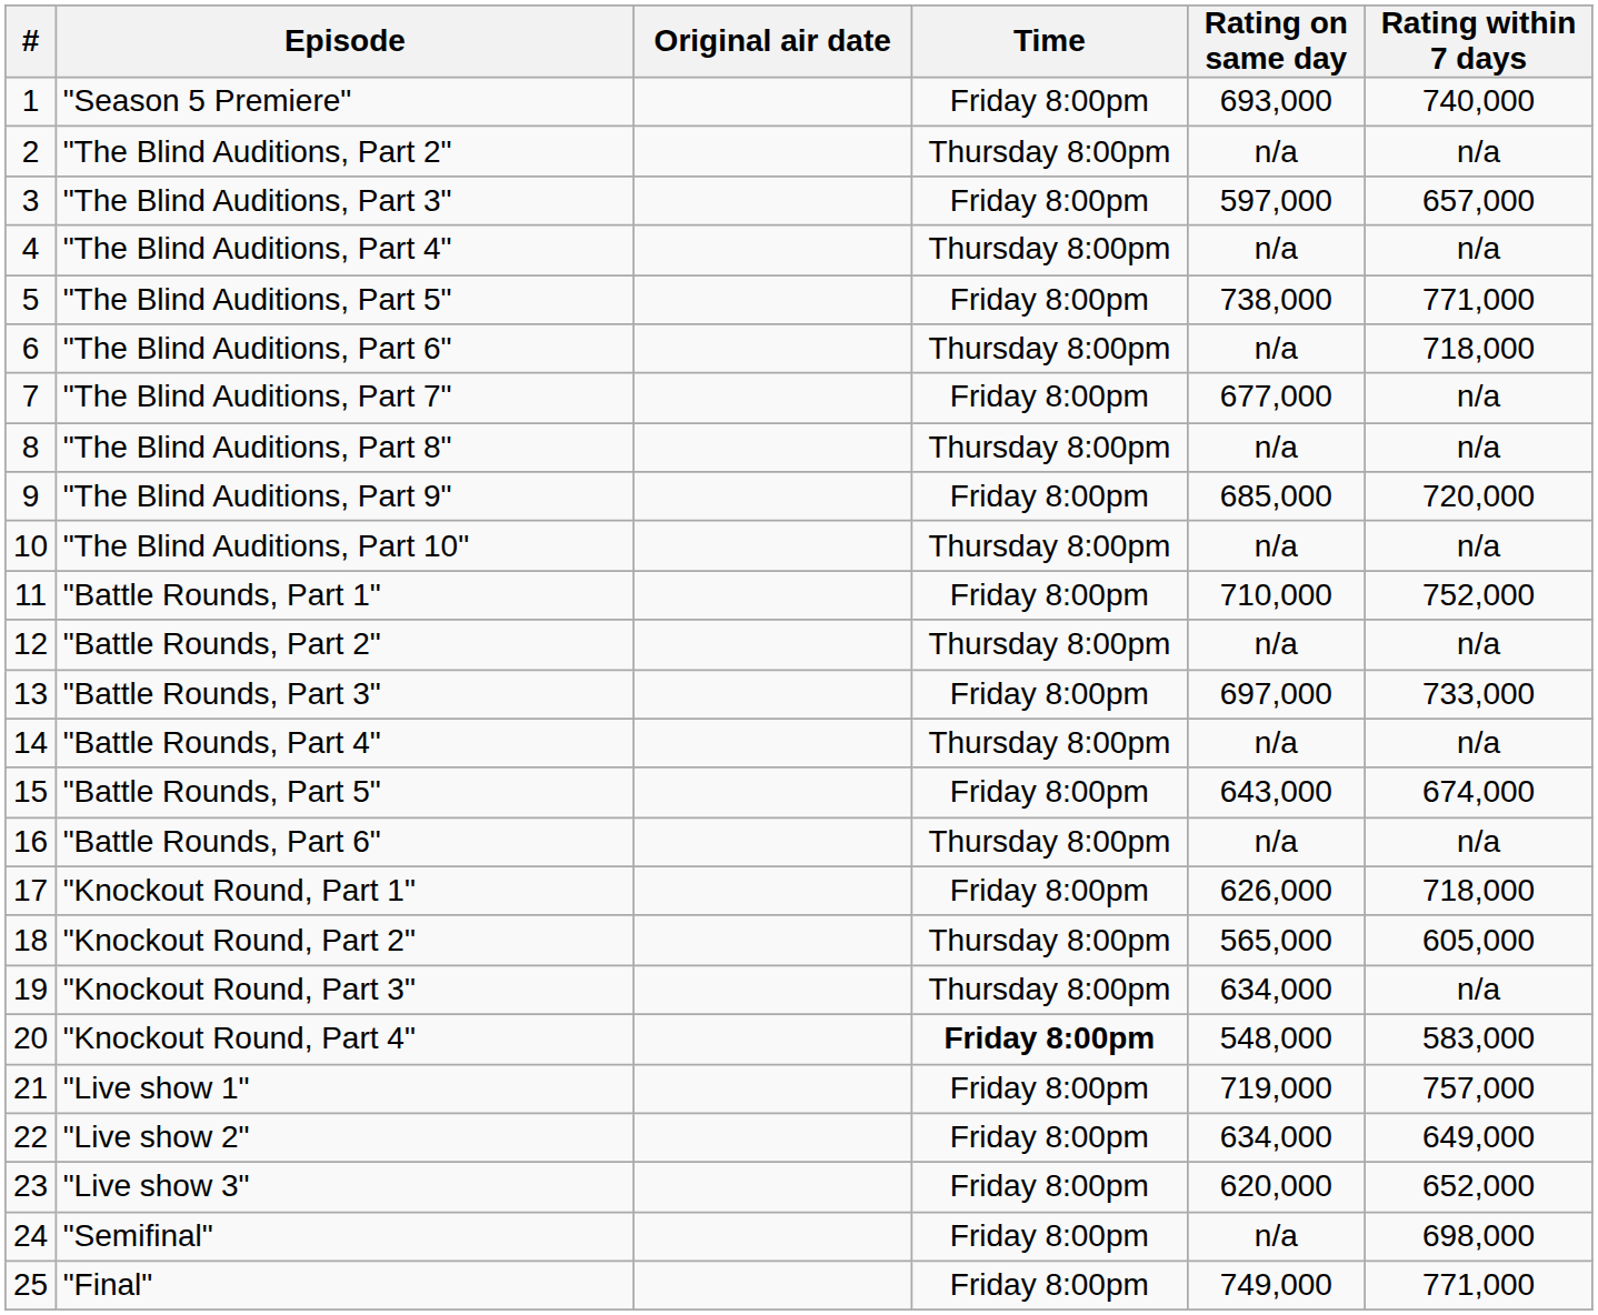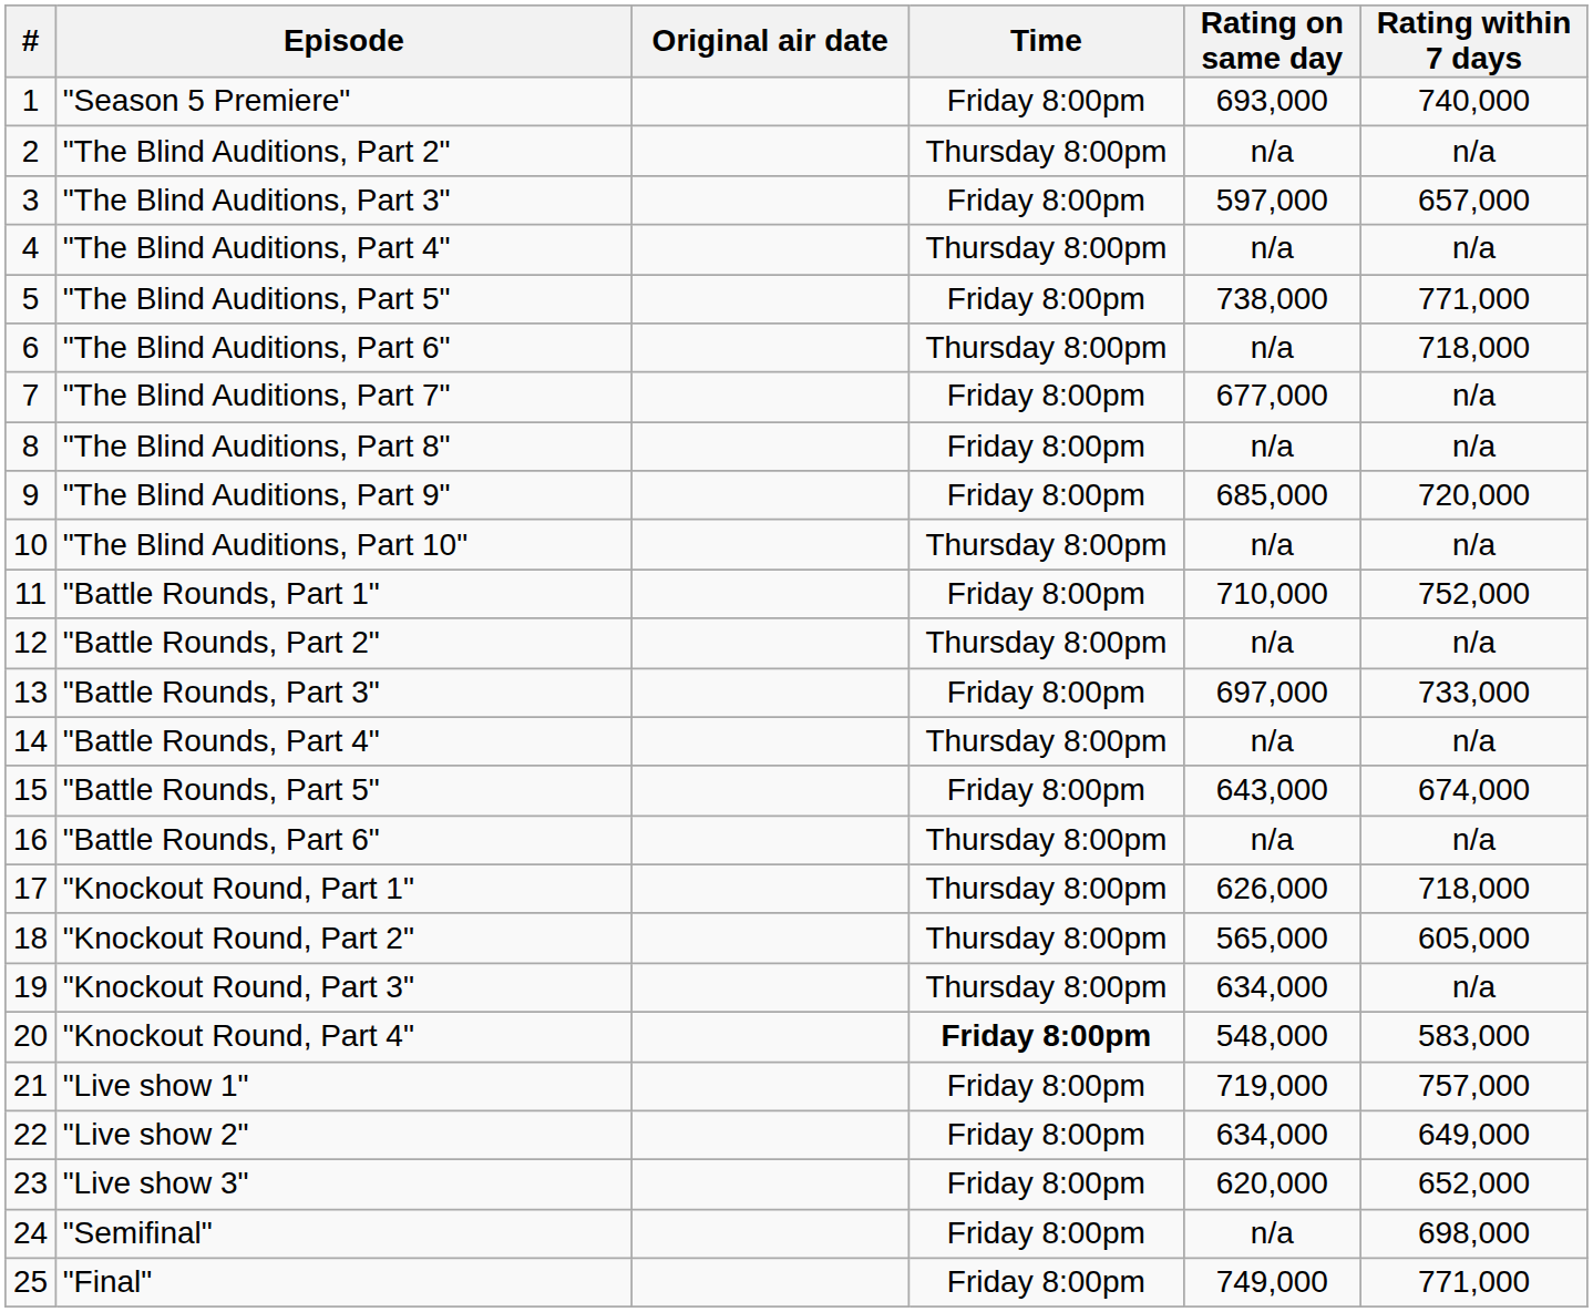 <table style="text-align:center;" class="wikitable">
 <tr>
 <th style="padding:0 8px;">#</th>
 <th style="width:290px;">Episode</th>
 <th style="width:135px;">Original air date</th>
 <th style="width:135px;">Time</th>
 <th style="padding:0 8px;">Rating on<br>same day</th>
 <th style="padding:0 8px;">Rating within<br>7 days</th>
 </tr>
 <tr>
 <td>1</td>
 <td style="text-align:left">"Season 5 Premiere"</td>
 <td></td>
 <td>Friday 8:00pm</td>
 <td>693,000</td>
 <td>740,000</td>
 </tr>
 <tr>
 <td>2</td>
 <td style="text-align:left">"The Blind Auditions, Part 2"</td>
 <td></td>
 <td>Thursday 8:00pm</td>
 <td>n/a</td>
 <td>n/a</td>
 </tr>
 <tr>
 <td>3</td>
 <td style="text-align:left">"The Blind Auditions, Part 3"</td>
 <td></td>
 <td>Friday 8:00pm</td>
 <td>597,000</td>
 <td>657,000</td>
 </tr>
 <tr>
 <td>4</td>
 <td style="text-align:left">"The Blind Auditions, Part 4"</td>
 <td></td>
 <td>Thursday 8:00pm</td>
 <td>n/a</td>
 <td>n/a</td>
 </tr>
 <tr>
 <td>5</td>
 <td style="text-align:left">"The Blind Auditions, Part 5"</td>
 <td></td>
 <td>Friday 8:00pm</td>
 <td>738,000</td>
 <td>771,000</td>
 </tr>
 <tr>
 <td>6</td>
 <td style="text-align:left">"The Blind Auditions, Part 6"</td>
 <td></td>
 <td>Thursday 8:00pm</td>
 <td>n/a</td>
 <td>718,000</td>
 </tr>
 <tr>
 <td>7</td>
 <td style="text-align:left">"The Blind Auditions, Part 7"</td>
 <td></td>
 <td>Friday 8:00pm</td>
 <td>677,000</td>
 <td>n/a</td>
 </tr>
 <tr>
 <td>8</td>
 <td style="text-align:left">"The Blind Auditions, Part 8"</td>
 <td></td>
-<td>Thursday 8:00pm</td>
+<td>Friday 8:00pm</td>
 <td>n/a</td>
 <td>n/a</td>
 </tr>
 <tr>
 <td>9</td>
 <td style="text-align:left">"The Blind Auditions, Part 9"</td>
 <td></td>
 <td>Friday 8:00pm</td>
 <td>685,000</td>
 <td>720,000</td>
 </tr>
 <tr>
 <td>10</td>
 <td style="text-align:left">"The Blind Auditions, Part 10"</td>
 <td></td>
 <td>Thursday 8:00pm</td>
 <td>n/a</td>
 <td>n/a</td>
 </tr>
 <tr>
 <td>11</td>
 <td style="text-align:left">"Battle Rounds, Part 1"</td>
 <td></td>
 <td>Friday 8:00pm</td>
 <td>710,000</td>
 <td>752,000</td>
 </tr>
 <tr>
 <td>12</td>
 <td style="text-align:left">"Battle Rounds, Part 2"</td>
 <td></td>
 <td>Thursday 8:00pm</td>
 <td>n/a</td>
 <td>n/a</td>
 </tr>
 <tr>
 <td>13</td>
 <td style="text-align:left">"Battle Rounds, Part 3"</td>
 <td></td>
 <td>Friday 8:00pm</td>
 <td>697,000</td>
 <td>733,000</td>
 </tr>
 <tr>
 <td>14</td>
 <td style="text-align:left">"Battle Rounds, Part 4"</td>
 <td></td>
 <td>Thursday 8:00pm</td>
 <td>n/a</td>
 <td>n/a</td>
 </tr>
 <tr>
 <td>15</td>
 <td style="text-align:left">"Battle Rounds, Part 5"</td>
 <td></td>
 <td>Friday 8:00pm</td>
 <td>643,000</td>
 <td>674,000</td>
 </tr>
 <tr>
 <td>16</td>
 <td style="text-align:left">"Battle Rounds, Part 6"</td>
 <td></td>
 <td>Thursday 8:00pm</td>
 <td>n/a</td>
 <td>n/a</td>
 </tr>
 <tr>
 <td>17</td>
 <td style="text-align:left">"Knockout Round, Part 1"</td>
 <td></td>
-<td>Friday 8:00pm</td>
+<td>Thursday 8:00pm</td>
 <td>626,000</td>
 <td>718,000</td>
 </tr>
 <tr>
 <td>18</td>
 <td style="text-align:left">"Knockout Round, Part 2"</td>
 <td></td>
 <td>Thursday 8:00pm</td>
 <td>565,000</td>
 <td>605,000</td>
 </tr>
 <tr>
 <td>19</td>
 <td style="text-align:left">"Knockout Round, Part 3"</td>
 <td></td>
 <td>Thursday 8:00pm</td>
 <td>634,000</td>
 <td>n/a</td>
 </tr>
 <tr>
 <td>20</td>
 <td style="text-align:left">"Knockout Round, Part 4"</td>
 <td></td>
 <td><strong>Friday 8:00pm</strong></td>
 <td>548,000</td>
 <td>583,000</td>
 </tr>
 <tr>
 <td>21</td>
 <td style="text-align:left">"Live show 1"</td>
 <td></td>
 <td>Friday 8:00pm</td>
 <td>719,000</td>
 <td>757,000</td>
 </tr>
 <tr>
 <td>22</td>
 <td style="text-align:left">"Live show 2"</td>
 <td></td>
 <td>Friday 8:00pm</td>
 <td>634,000</td>
 <td>649,000</td>
 </tr>
 <tr>
 <td>23</td>
 <td style="text-align:left">"Live show 3"</td>
 <td></td>
 <td>Friday 8:00pm</td>
 <td>620,000</td>
 <td>652,000</td>
 </tr>
 <tr>
 <td>24</td>
 <td style="text-align:left">"Semifinal"</td>
 <td></td>
 <td>Friday 8:00pm</td>
 <td>n/a</td>
 <td>698,000</td>
 </tr>
 <tr>
 <td>25</td>
 <td style="text-align:left">"Final"</td>
 <td></td>
 <td>Friday 8:00pm</td>
 <td>749,000</td>
 <td>771,000</td>
 </tr>
 </table>
